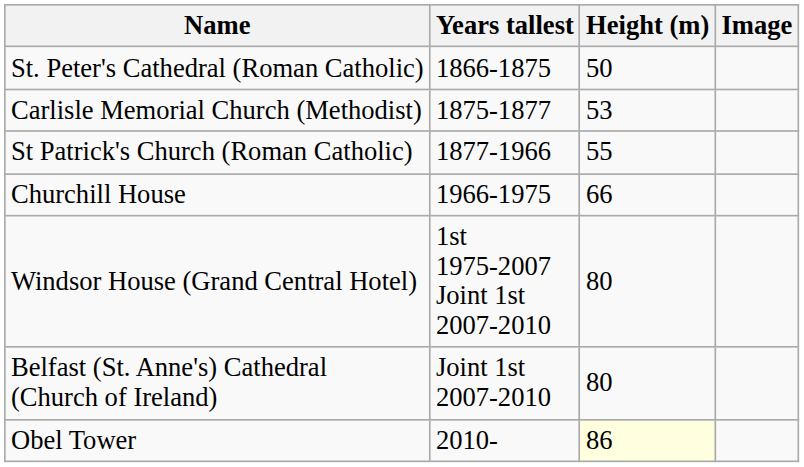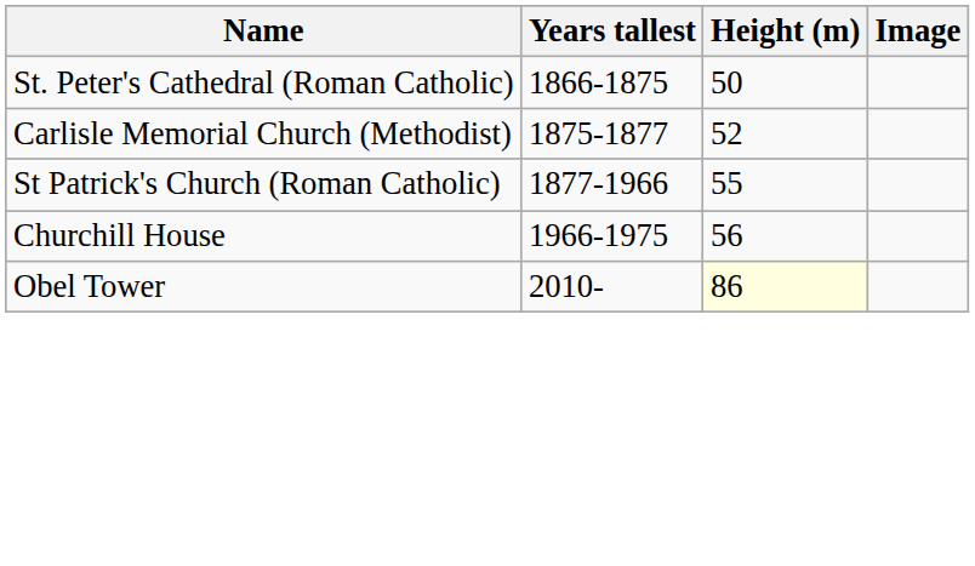 <table class="wikitable">
 <tr>
 <th>Name</th>
 <th>Years tallest</th>
 <th>Height (m)</th>
 <th>Image</th>
 </tr>
 <tr>
 <td>St. Peter's Cathedral (Roman Catholic)</td>
 <td>1866-1875</td>
 <td>50</td>
 <td></td>
 </tr>
 <tr>
 <td>Carlisle Memorial Church (Methodist)</td>
 <td>1875-1877</td>
-<td>53</td>
+<td>52</td>
 <td></td>
 </tr>
 <tr>
 <td>St Patrick's Church (Roman Catholic)</td>
 <td>1877-1966</td>
 <td>55</td>
 <td></td>
 </tr>
 <tr>
 <td>Churchill House</td>
 <td>1966-1975</td>
-<td>66</td>
-<td></td>
-</tr>
-<tr>
-<td>Windsor House (Grand Central Hotel)</td>
-<td>1st<br>1975-2007<br>Joint 1st<br>2007-2010</td>
-<td>80</td>
-<td></td>
-</tr>
-<tr>
-<td>Belfast (St. Anne's) Cathedral<br>(Church of Ireland)</td>
-<td>Joint 1st<br>2007-2010</td>
-<td>80</td>
+<td>56</td>
 <td></td>
 </tr>
 <tr>
 <td>Obel Tower</td>
 <td>2010-</td>
 <td style="background: lightyellow;">86</td>
 <td></td>
 </tr>
 </table>
